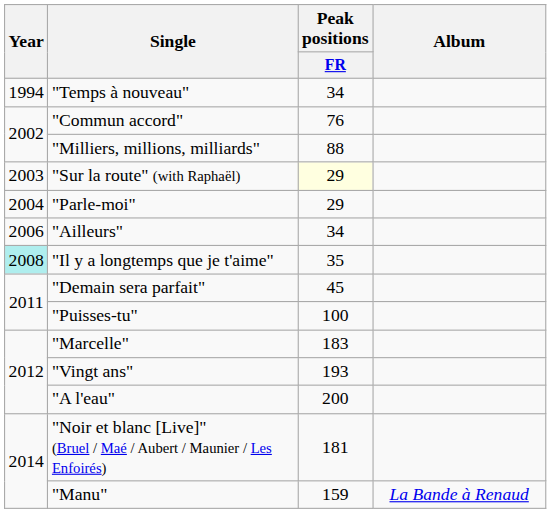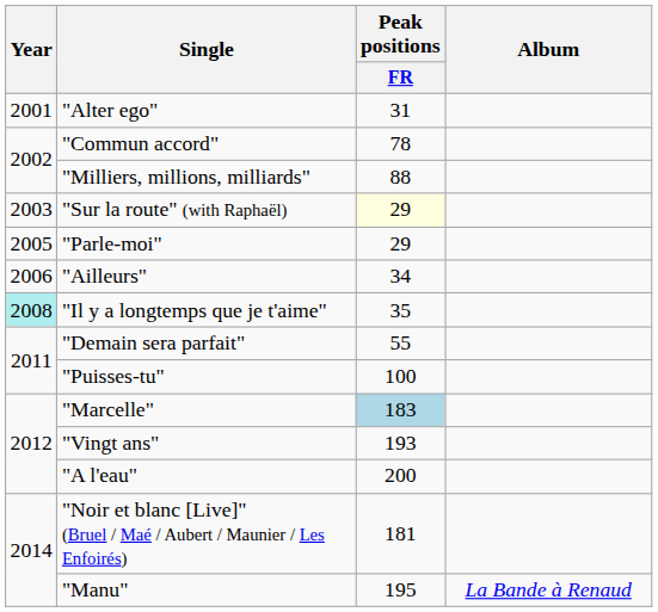 <table class="wikitable">
 <tr>
 <th align="center" rowspan="2" width="10">Year</th>
 <th align="center" rowspan="2" width="220">Single</th>
 <th align="center" colspan="1" width="20">Peak positions</th>
 <th align="center" rowspan="2" width="150">Album</th>
 </tr>
 <tr>
 <th scope="col" style="width:3em;font-size:90%;"><a href='#'>FR</a><br></th>
 </tr>
 <tr>
-<td style="text-align:center;">1994</td>
-<td>"Temps à nouveau"</td>
-<td style="text-align:center;">34</td>
+<td style="text-align:center;">2001</td>
+<td>"Alter ego"</td>
+<td style="text-align:center;">31</td>
 <td style="text-align:center;"></td>
 </tr>
 <tr>
 <td style="text-align:center;" rowspan=2>2002</td>
 <td>"Commun accord"</td>
-<td style="text-align:center;">76</td>
+<td style="text-align:center;">78</td>
 <td style="text-align:center;"></td>
 </tr>
 <tr>
 <td>"Milliers, millions, milliards"</td>
 <td style="text-align:center;">88</td>
 <td style="text-align:center;"></td>
 </tr>
 <tr>
 <td style="text-align:center;">2003</td>
 <td>"Sur la route" <small>(with Raphaël)</small></td>
 <td style="background: lightyellow; text-align:center;">29</td>
 <td style="text-align:center;"></td>
 </tr>
 <tr>
-<td style="text-align:center;">2004</td>
+<td style="text-align:center;">2005</td>
 <td>"Parle-moi"</td>
 <td style="text-align:center;">29</td>
 <td style="text-align:center;"></td>
 </tr>
 <tr>
 <td style="text-align:center;">2006</td>
 <td>"Ailleurs"</td>
 <td style="text-align:center;">34</td>
 <td style="text-align:center;"></td>
 </tr>
 <tr>
 <td style="background: paleturquoise; text-align:center;">2008</td>
 <td>"Il y a longtemps que je t'aime"</td>
 <td style="text-align:center;">35</td>
 <td style="text-align:center;"></td>
 </tr>
 <tr>
 <td style="text-align:center;" rowspan=2>2011</td>
 <td>"Demain sera parfait"</td>
-<td style="text-align:center;">45</td>
+<td style="text-align:center;">55</td>
 <td style="text-align:center;"></td>
 </tr>
 <tr>
 <td>"Puisses-tu"</td>
 <td style="text-align:center;">100</td>
 <td style="text-align:center;"></td>
 </tr>
 <tr>
 <td style="text-align:center;" rowspan=3>2012</td>
 <td>"Marcelle"</td>
-<td style="text-align:center;">183</td>
+<td style="background: lightblue; text-align:center;">183</td>
 <td style="text-align:center;"></td>
 </tr>
 <tr>
 <td>"Vingt ans"</td>
 <td style="text-align:center;">193</td>
 <td style="text-align:center;"></td>
 </tr>
 <tr>
 <td>"A l'eau"</td>
 <td style="text-align:center;">200</td>
 <td style="text-align:center;"></td>
 </tr>
 <tr>
 <td style="text-align:center;" rowspan=2>2014</td>
 <td>"Noir et blanc [Live]" <br><small>(<a href='#'>Bruel</a> / <a href='#'>Maé</a> / Aubert / Maunier / <a href='#'>Les Enfoirés</a>)</small></td>
 <td style="text-align:center;">181</td>
 <td style="text-align:center;"></td>
 </tr>
 <tr>
 <td>"Manu"</td>
-<td style="text-align:center;">159</td>
+<td style="text-align:center;">195</td>
 <td style="text-align:center;"><em><a href='#'>La Bande à Renaud</a></em></td>
 </tr>
 </table>
